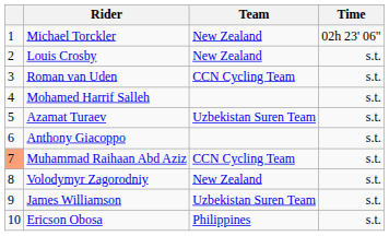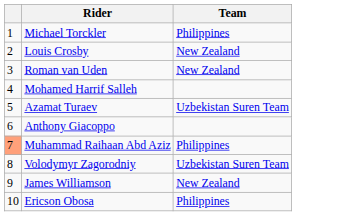 <table class=wikitable>
 <tr>
 <th></th>
 <th>Rider</th>
 <th>Team</th>
-<th>Time</th>
 </tr>
 <tr>
 <td>1</td>
 <td> <a href='#'>Michael Torckler</a></td>
-<td><a href='#'>New Zealand</a></td>
-<td align=right>02h 23' 06"</td>
+<td><a href='#'>Philippines</a></td>
 </tr>
 <tr>
 <td>2</td>
 <td> <a href='#'>Louis Crosby</a></td>
 <td><a href='#'>New Zealand</a></td>
-<td align=right>s.t.</td>
 </tr>
 <tr>
 <td>3</td>
 <td> <a href='#'>Roman van Uden</a></td>
-<td><a href='#'>CCN Cycling Team</a></td>
-<td align=right>s.t.</td>
+<td><a href='#'>New Zealand</a></td>
 </tr>
 <tr>
 <td>4</td>
 <td> <a href='#'>Mohamed Harrif Salleh</a></td>
 <td></td>
-<td align=right>s.t.</td>
 </tr>
 <tr>
 <td>5</td>
 <td> <a href='#'>Azamat Turaev</a></td>
 <td><a href='#'>Uzbekistan Suren Team</a></td>
-<td align=right>s.t.</td>
 </tr>
 <tr>
 <td>6</td>
 <td> <a href='#'>Anthony Giacoppo</a></td>
 <td></td>
-<td align=right>s.t.</td>
 </tr>
 <tr>
 <td style="background: lightsalmon;">7</td>
 <td> <a href='#'>Muhammad Raihaan Abd Aziz</a></td>
-<td><a href='#'>CCN Cycling Team</a></td>
-<td align=right>s.t.</td>
+<td><a href='#'>Philippines</a></td>
 </tr>
 <tr>
 <td>8</td>
 <td> <a href='#'>Volodymyr Zagorodniy</a></td>
-<td><a href='#'>New Zealand</a></td>
-<td align=right>s.t.</td>
+<td><a href='#'>Uzbekistan Suren Team</a></td>
 </tr>
 <tr>
 <td>9</td>
 <td> <a href='#'>James Williamson</a></td>
-<td><a href='#'>Uzbekistan Suren Team</a></td>
-<td align=right>s.t.</td>
+<td><a href='#'>New Zealand</a></td>
 </tr>
 <tr>
 <td>10</td>
 <td> <a href='#'>Ericson Obosa</a></td>
 <td><a href='#'>Philippines</a></td>
-<td align=right>s.t.</td>
 </tr>
 </table>
